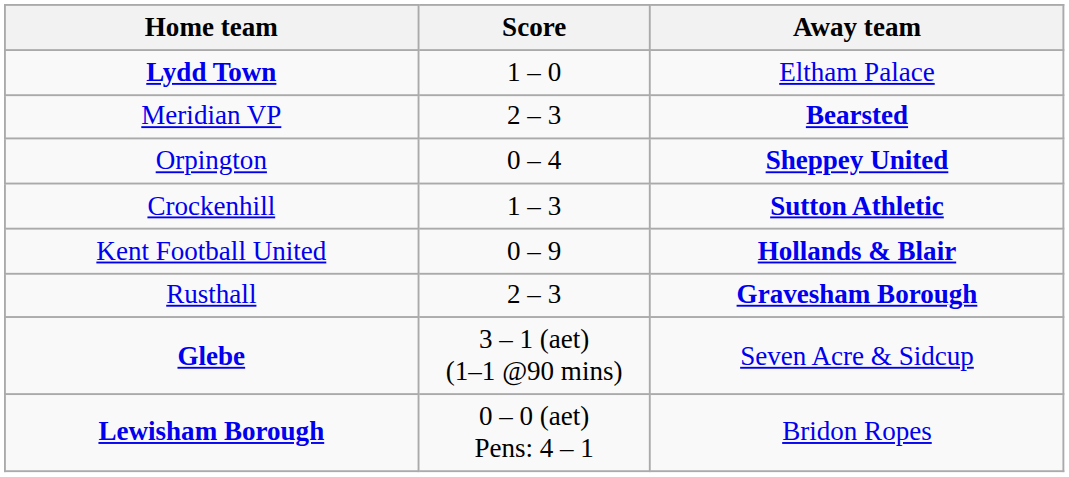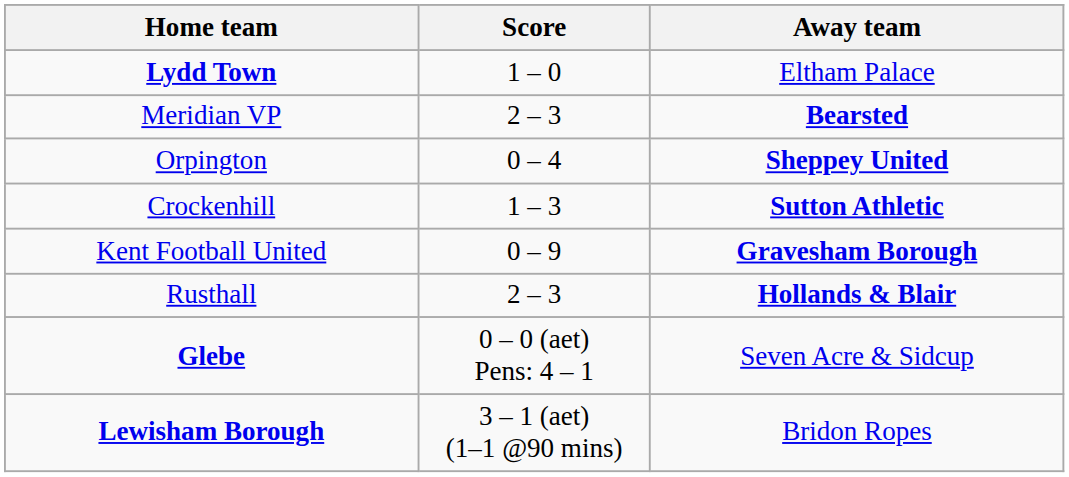 <table class="wikitable" style="width: 564px; text-align:center; font-size:90%">
 <tr>
 <th scope="col" style="width: 39.00%;background:palegrey; "><strong>Home team</strong></th>
 <th scope="col" style="width: 22.00%;"><strong>Score</strong></th>
 <th scope="col" style="width: 39.00%;"><strong>Away team</strong></th>
 </tr>
 <tr>
 <td><a href='#'><strong>Lydd Town</strong></a></td>
 <td>1 – 0</td>
 <td><a href='#'>Eltham Palace</a></td>
 </tr>
 <tr>
 <td><a href='#'>Meridian VP</a></td>
 <td>2 – 3</td>
 <td><a href='#'><strong>Bearsted</strong></a></td>
 </tr>
 <tr>
 <td><a href='#'>Orpington</a></td>
 <td>0 – 4</td>
 <td><a href='#'><strong>Sheppey United</strong></a></td>
 </tr>
 <tr>
 <td><a href='#'>Crockenhill</a></td>
 <td>1 – 3</td>
 <td><a href='#'><strong>Sutton Athletic</strong></a></td>
 </tr>
 <tr>
 <td><a href='#'>Kent Football United</a></td>
 <td>0 – 9</td>
-<td><a href='#'><strong>Hollands & Blair</strong></a></td>
+<td><a href='#'><strong>Gravesham Borough</strong></a></td>
 </tr>
 <tr>
 <td><a href='#'>Rusthall</a></td>
 <td>2 – 3</td>
-<td><a href='#'><strong>Gravesham Borough</strong></a></td>
+<td><a href='#'><strong>Hollands & Blair</strong></a></td>
 </tr>
 <tr>
 <td><a href='#'><strong>Glebe</strong></a></td>
-<td>3 – 1 (aet)<br>(1–1 @90 mins)</td>
+<td>0 – 0 (aet)<br>Pens: 4 – 1</td>
 <td><a href='#'>Seven Acre & Sidcup</a></td>
 </tr>
 <tr>
 <td><a href='#'><strong>Lewisham Borough</strong></a></td>
-<td>0 – 0 (aet)<br>Pens: 4 – 1</td>
+<td>3 – 1 (aet)<br>(1–1 @90 mins)</td>
 <td><a href='#'>Bridon Ropes</a></td>
 </tr>
 </table>
